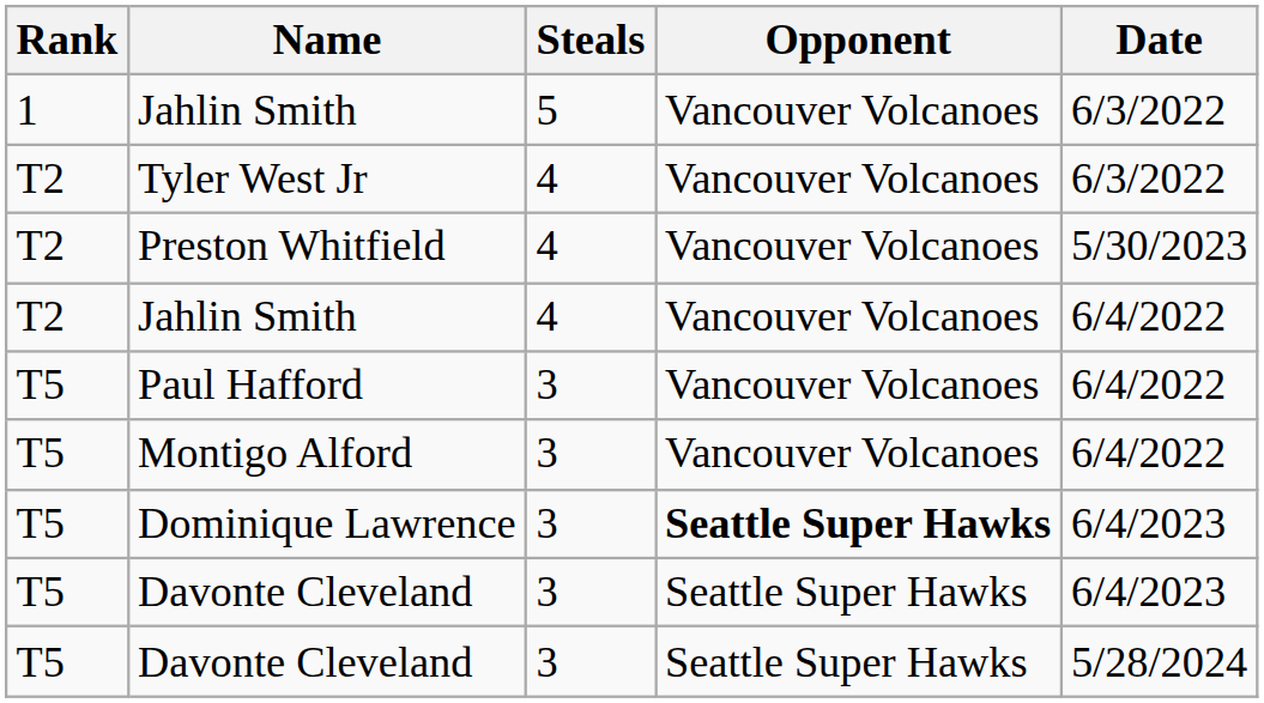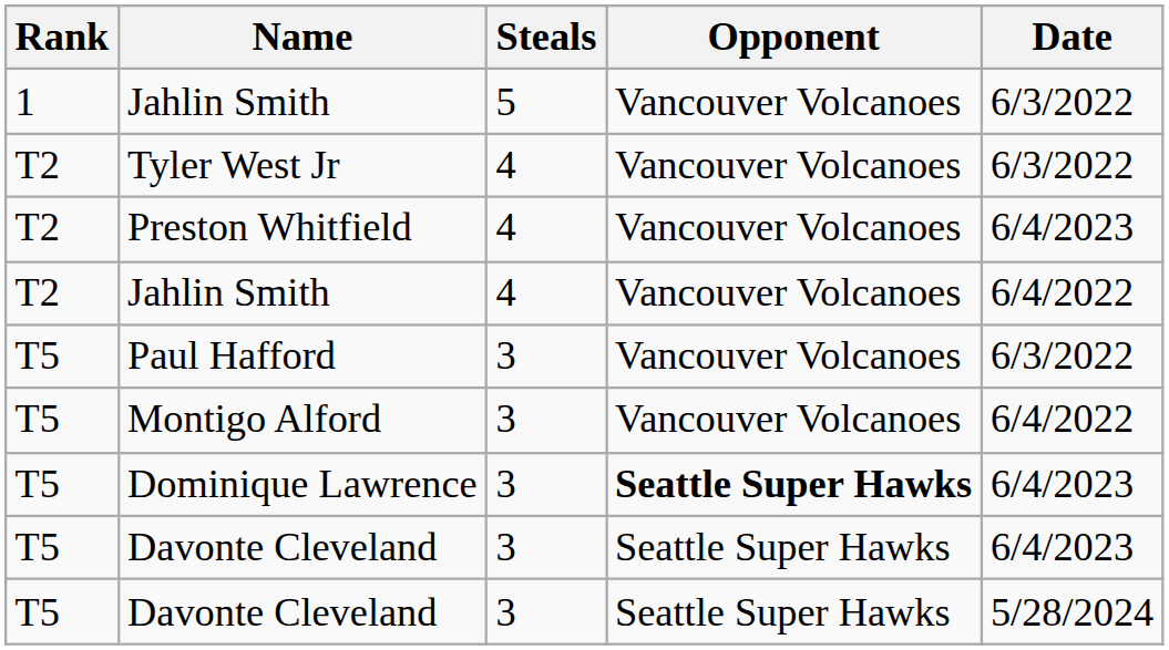 <table class="wikitable">
 <tr>
 <th>Rank</th>
 <th>Name</th>
 <th>Steals</th>
 <th>Opponent</th>
 <th>Date</th>
 </tr>
 <tr>
 <td>1</td>
 <td>Jahlin Smith</td>
 <td>5</td>
 <td>Vancouver Volcanoes</td>
 <td>6/3/2022</td>
 </tr>
 <tr>
 <td>T2</td>
 <td>Tyler West Jr</td>
 <td>4</td>
 <td>Vancouver Volcanoes</td>
 <td>6/3/2022</td>
 </tr>
 <tr>
 <td>T2</td>
 <td>Preston Whitfield</td>
 <td>4</td>
 <td>Vancouver Volcanoes</td>
-<td>5/30/2023</td>
+<td>6/4/2023</td>
 </tr>
 <tr>
 <td>T2</td>
 <td>Jahlin Smith</td>
 <td>4</td>
 <td>Vancouver Volcanoes</td>
 <td>6/4/2022</td>
 </tr>
 <tr>
 <td>T5</td>
 <td>Paul Hafford</td>
 <td>3</td>
 <td>Vancouver Volcanoes</td>
-<td>6/4/2022</td>
+<td>6/3/2022</td>
 </tr>
 <tr>
 <td>T5</td>
 <td>Montigo Alford</td>
 <td>3</td>
 <td>Vancouver Volcanoes</td>
 <td>6/4/2022</td>
 </tr>
 <tr>
 <td>T5</td>
 <td>Dominique Lawrence</td>
 <td>3</td>
 <td><strong>Seattle Super Hawks</strong></td>
 <td>6/4/2023</td>
 </tr>
 <tr>
 <td>T5</td>
 <td>Davonte Cleveland</td>
 <td>3</td>
 <td>Seattle Super Hawks</td>
 <td>6/4/2023</td>
 </tr>
 <tr>
 <td>T5</td>
 <td>Davonte Cleveland</td>
 <td>3</td>
 <td>Seattle Super Hawks</td>
 <td>5/28/2024</td>
 </tr>
 </table>
